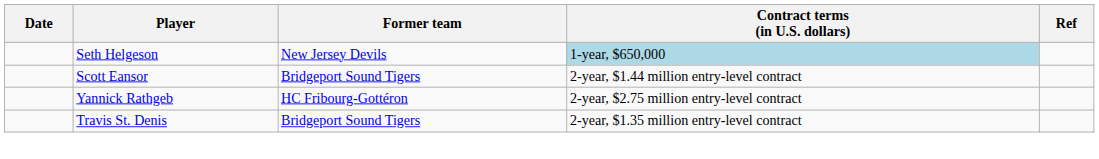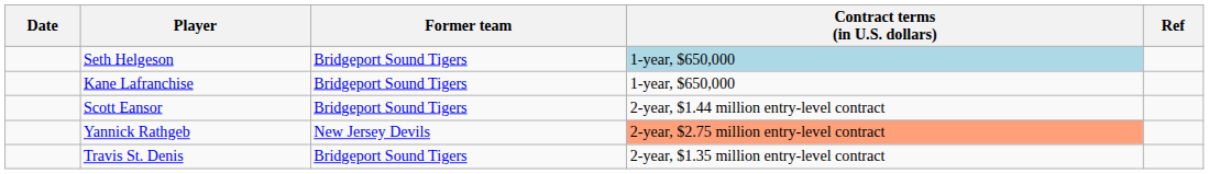 <table class="wikitable" width=98%>
 <tr style="background:#ddd; text-align:center;">
 <th>Date</th>
 <th>Player</th>
 <th>Former team</th>
 <th>Contract terms<br>(in U.S. dollars)</th>
 <th>Ref</th>
 </tr>
 <tr>
 <td></td>
 <td><a href='#'>Seth Helgeson</a></td>
-<td><a href='#'>New Jersey Devils</a></td>
+<td><a href='#'>Bridgeport Sound Tigers</a></td>
 <td style="background: lightblue;">1-year, $650,000</td>
+<td></td>
+</tr>
+<tr>
+<td></td>
+<td><a href='#'>Kane Lafranchise</a></td>
+<td><a href='#'>Bridgeport Sound Tigers</a></td>
+<td>1-year, $650,000</td>
 <td></td>
 </tr>
 <tr>
 <td></td>
 <td><a href='#'>Scott Eansor</a></td>
 <td><a href='#'>Bridgeport Sound Tigers</a></td>
 <td>2-year, $1.44 million entry-level contract</td>
 <td></td>
 </tr>
 <tr>
 <td></td>
 <td><a href='#'>Yannick Rathgeb</a></td>
-<td><a href='#'>HC Fribourg-Gottéron</a></td>
-<td>2-year, $2.75 million entry-level contract</td>
+<td><a href='#'>New Jersey Devils</a></td>
+<td style="background: lightsalmon;">2-year, $2.75 million entry-level contract</td>
 <td></td>
 </tr>
 <tr>
 <td></td>
 <td><a href='#'>Travis St. Denis</a></td>
 <td><a href='#'>Bridgeport Sound Tigers</a></td>
 <td>2-year, $1.35 million entry-level contract</td>
 <td></td>
 </tr>
 </table>
